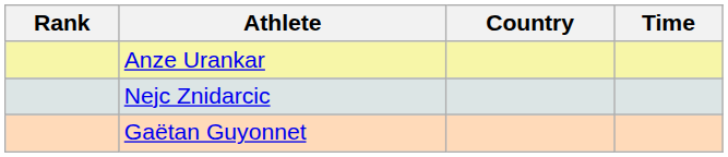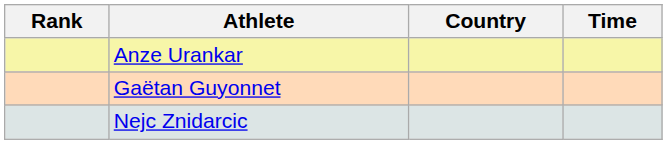 <table class="wikitable" width=80% style="font-size:100%; text-align:left;">
 <tr>
 <th>Rank</th>
 <th>Athlete</th>
 <th>Country</th>
 <th>Time</th>
 </tr>
 <tr bgcolor="#F7F6A8">
 <td align=center></td>
 <td><a href='#'>Anze Urankar</a></td>
 <td></td>
 <td align="right"></td>
 </tr>
+<tr bgcolor="#FFDAB9">
+<td align=center></td>
+<td><a href='#'>Gaëtan Guyonnet</a></td>
+<td></td>
+<td align="right"></td>
+</tr>
 <tr bgcolor="#DCE5E5">
 <td align=center></td>
 <td><a href='#'>Nejc Znidarcic</a></td>
 <td></td>
 <td align="right"></td>
 </tr>
-<tr bgcolor="#FFDAB9">
-<td align=center></td>
-<td><a href='#'>Gaëtan Guyonnet</a></td>
-<td></td>
-<td align="right"></td>
-</tr>
 </table>
